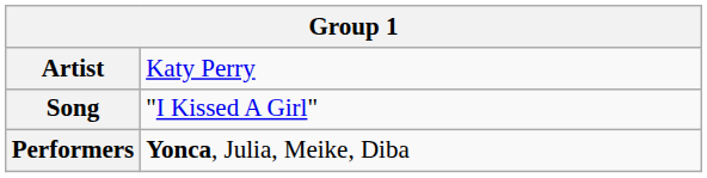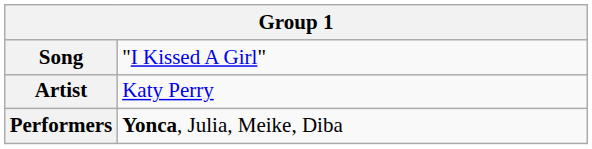 <table class="wikitable" style="font-size: 90%" width=400px>
 <tr>
 <th colspan=2>Group 1</th>
+</tr>
+<tr>
+<th width=10%>Song</th>
+<td>"<a href='#'>I Kissed A Girl</a>"</td>
 </tr>
 <tr>
 <th width=10%>Artist</th>
 <td><a href='#'>Katy Perry</a></td>
 </tr>
 <tr>
-<th width=10%>Song</th>
-<td>"<a href='#'>I Kissed A Girl</a>"</td>
-</tr>
-<tr>
 <th width=10%>Performers</th>
 <td><strong>Yonca</strong>, Julia, Meike, Diba</td>
 </tr>
 </table>
